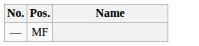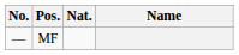 <table class="wikitable sortable plainrowheaders" style="text-align:center">
 <tr>
 <th scope="col">No.</th>
 <th scope="col">Pos.</th>
+<th scope="col">Nat.</th>
 <th width="150" scope="col">Name</th>
 </tr>
 <tr>
 <td>—</td>
 <td>MF</td>
+<td></td>
 <th scope="row"></th>
 </tr>
 </table>
